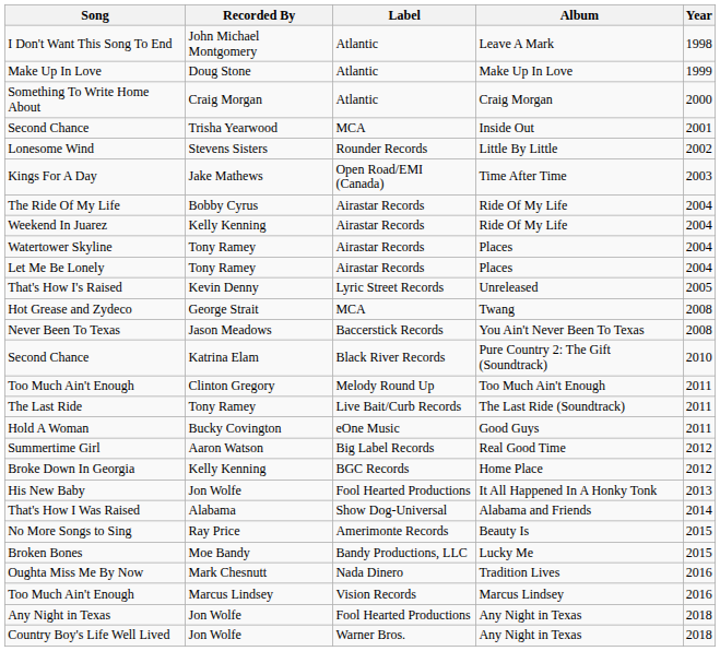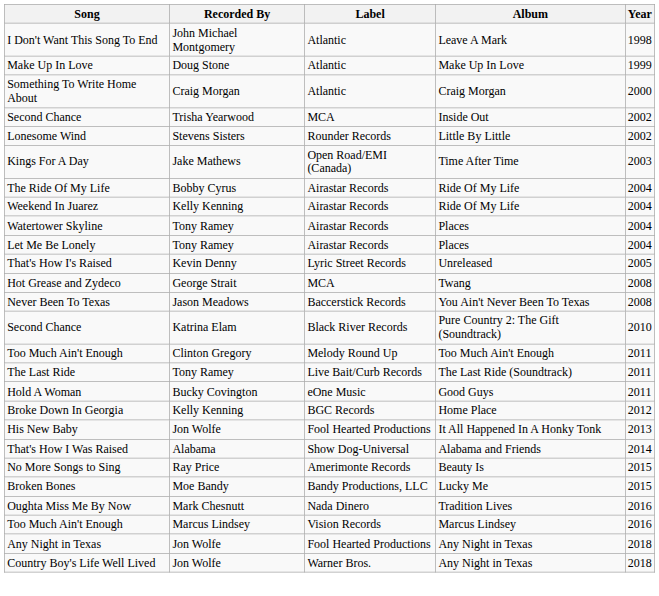 <table class="wikitable">
 <tr>
 <th><strong>Song</strong></th>
 <th><strong>Recorded By</strong></th>
 <th><strong>Label</strong></th>
 <th><strong>Album</strong></th>
 <th><strong>Year</strong></th>
 </tr>
 <tr>
 <td>I Don't Want This Song To End</td>
 <td>John Michael Montgomery</td>
 <td>Atlantic</td>
 <td>Leave A Mark</td>
 <td>1998</td>
 </tr>
 <tr>
 <td>Make Up In Love</td>
 <td>Doug Stone</td>
 <td>Atlantic</td>
 <td>Make Up In Love</td>
 <td>1999</td>
 </tr>
 <tr>
 <td>Something To Write Home About</td>
 <td>Craig Morgan</td>
 <td>Atlantic</td>
 <td>Craig Morgan</td>
 <td>2000</td>
 </tr>
 <tr>
 <td>Second Chance</td>
 <td>Trisha Yearwood</td>
 <td>MCA</td>
 <td>Inside Out</td>
-<td>2001</td>
+<td>2002</td>
 </tr>
 <tr>
 <td>Lonesome Wind</td>
 <td>Stevens Sisters</td>
 <td>Rounder Records</td>
 <td>Little By Little</td>
 <td>2002</td>
 </tr>
 <tr>
 <td>Kings For A Day</td>
 <td>Jake Mathews</td>
 <td>Open Road/EMI (Canada)</td>
 <td>Time After Time</td>
 <td>2003</td>
 </tr>
 <tr>
 <td>The Ride Of My Life</td>
 <td>Bobby Cyrus</td>
 <td>Airastar Records</td>
 <td>Ride Of My Life</td>
 <td>2004</td>
 </tr>
 <tr>
 <td>Weekend In Juarez</td>
 <td>Kelly Kenning</td>
 <td>Airastar Records</td>
 <td>Ride Of My Life</td>
 <td>2004</td>
 </tr>
 <tr>
 <td>Watertower Skyline</td>
 <td>Tony Ramey</td>
 <td>Airastar Records</td>
 <td>Places</td>
 <td>2004</td>
 </tr>
 <tr>
 <td>Let Me Be Lonely</td>
 <td>Tony Ramey</td>
 <td>Airastar Records</td>
 <td>Places</td>
 <td>2004</td>
 </tr>
 <tr>
 <td>That's How I's Raised</td>
 <td>Kevin Denny</td>
 <td>Lyric Street Records</td>
 <td>Unreleased</td>
 <td>2005</td>
 </tr>
 <tr>
 <td>Hot Grease and Zydeco</td>
 <td>George Strait</td>
 <td>MCA</td>
 <td>Twang</td>
 <td>2008</td>
 </tr>
 <tr>
 <td>Never Been To Texas</td>
 <td>Jason Meadows</td>
 <td>Baccerstick Records</td>
 <td>You Ain't Never Been To Texas</td>
 <td>2008</td>
 </tr>
 <tr>
 <td>Second Chance</td>
 <td>Katrina Elam</td>
 <td>Black River Records</td>
 <td>Pure Country 2: The Gift (Soundtrack)</td>
 <td>2010</td>
 </tr>
 <tr>
 <td>Too Much Ain't Enough</td>
 <td>Clinton Gregory</td>
 <td>Melody Round Up</td>
 <td>Too Much Ain't Enough</td>
 <td>2011</td>
 </tr>
 <tr>
 <td>The Last Ride</td>
 <td>Tony Ramey</td>
 <td>Live Bait/Curb Records</td>
 <td>The Last Ride (Soundtrack)</td>
 <td>2011</td>
 </tr>
 <tr>
 <td>Hold A Woman</td>
 <td>Bucky Covington</td>
 <td>eOne Music</td>
 <td>Good Guys</td>
 <td>2011</td>
 </tr>
 <tr>
-<td>Summertime Girl</td>
-<td>Aaron Watson</td>
-<td>Big Label Records</td>
-<td>Real Good Time</td>
-<td>2012</td>
-</tr>
-<tr>
 <td>Broke Down In Georgia</td>
 <td>Kelly Kenning</td>
 <td>BGC Records</td>
 <td>Home Place</td>
 <td>2012</td>
 </tr>
 <tr>
 <td>His New Baby</td>
 <td>Jon Wolfe</td>
 <td>Fool Hearted Productions</td>
 <td>It All Happened In A Honky Tonk</td>
 <td>2013</td>
 </tr>
 <tr>
 <td>That's How I Was Raised</td>
 <td>Alabama</td>
 <td>Show Dog-Universal</td>
 <td>Alabama and Friends</td>
 <td>2014</td>
 </tr>
 <tr>
 <td>No More Songs to Sing</td>
 <td>Ray Price</td>
 <td>Amerimonte Records</td>
 <td>Beauty Is</td>
 <td>2015</td>
 </tr>
 <tr>
 <td>Broken Bones</td>
 <td>Moe Bandy</td>
 <td>Bandy Productions, LLC</td>
 <td>Lucky Me</td>
 <td>2015</td>
 </tr>
 <tr>
 <td>Oughta Miss Me By Now</td>
 <td>Mark Chesnutt</td>
 <td>Nada Dinero</td>
 <td>Tradition Lives</td>
 <td>2016</td>
 </tr>
 <tr>
 <td>Too Much Ain't Enough</td>
 <td>Marcus Lindsey</td>
 <td>Vision Records</td>
 <td>Marcus Lindsey</td>
 <td>2016</td>
 </tr>
 <tr>
 <td>Any Night in Texas</td>
 <td>Jon Wolfe</td>
 <td>Fool Hearted Productions</td>
 <td>Any Night in Texas</td>
 <td>2018</td>
 </tr>
 <tr>
 <td>Country Boy's Life Well Lived</td>
 <td>Jon Wolfe</td>
 <td>Warner Bros.</td>
 <td>Any Night in Texas</td>
 <td>2018</td>
 </tr>
 </table>
